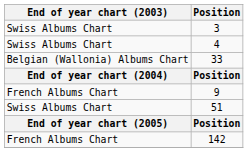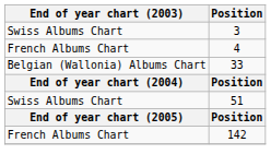 <table class="wikitable sortable">
 <tr>
 <th align="left">End of year chart (2003)</th>
 <th align="center">Position</th>
 </tr>
 <tr>
 <td align="left">Swiss Albums Chart</td>
 <td align="center">3</td>
 </tr>
 <tr>
-<td align="left">Swiss Albums Chart</td>
+<td align="left">French Albums Chart</td>
 <td align="center">4</td>
 </tr>
 <tr>
 <td align="left">Belgian (Wallonia) Albums Chart</td>
 <td align="center">33</td>
 </tr>
 <tr>
 <th align="left">End of year chart (2004)</th>
 <th align="center">Position</th>
-</tr>
-<tr>
-<td align="left">French Albums Chart</td>
-<td align="center">9</td>
 </tr>
 <tr>
 <td align="left">Swiss Albums Chart</td>
 <td align="center">51</td>
 </tr>
 <tr>
 <th align="left">End of year chart (2005)</th>
 <th align="center">Position</th>
 </tr>
 <tr>
 <td align="left">French Albums Chart</td>
 <td align="center">142</td>
 </tr>
 <tr>
 </tr>
 </table>
